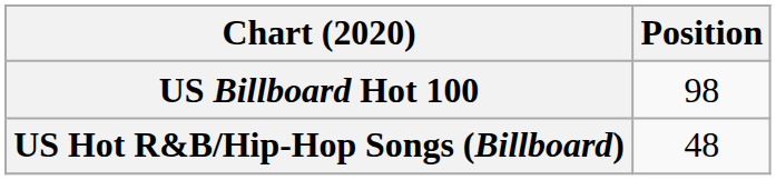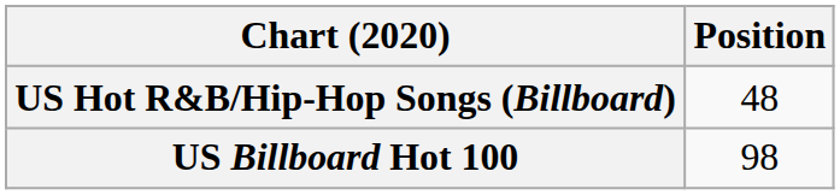 <table class="wikitable sortable plainrowheaders" style="text-align:center">
 <tr>
 <th scope="col">Chart (2020)</th>
 <th scope="col">Position</th>
 </tr>
 <tr>
+<th scope="row">US Hot R&B/Hip-Hop Songs (<em>Billboard</em>)</th>
+<td>48</td>
+</tr>
+<tr>
 <th scope="row">US <em>Billboard</em> Hot 100</th>
 <td>98</td>
 </tr>
-<tr>
-<th scope="row">US Hot R&B/Hip-Hop Songs (<em>Billboard</em>)</th>
-<td>48</td>
-</tr>
 </table>
